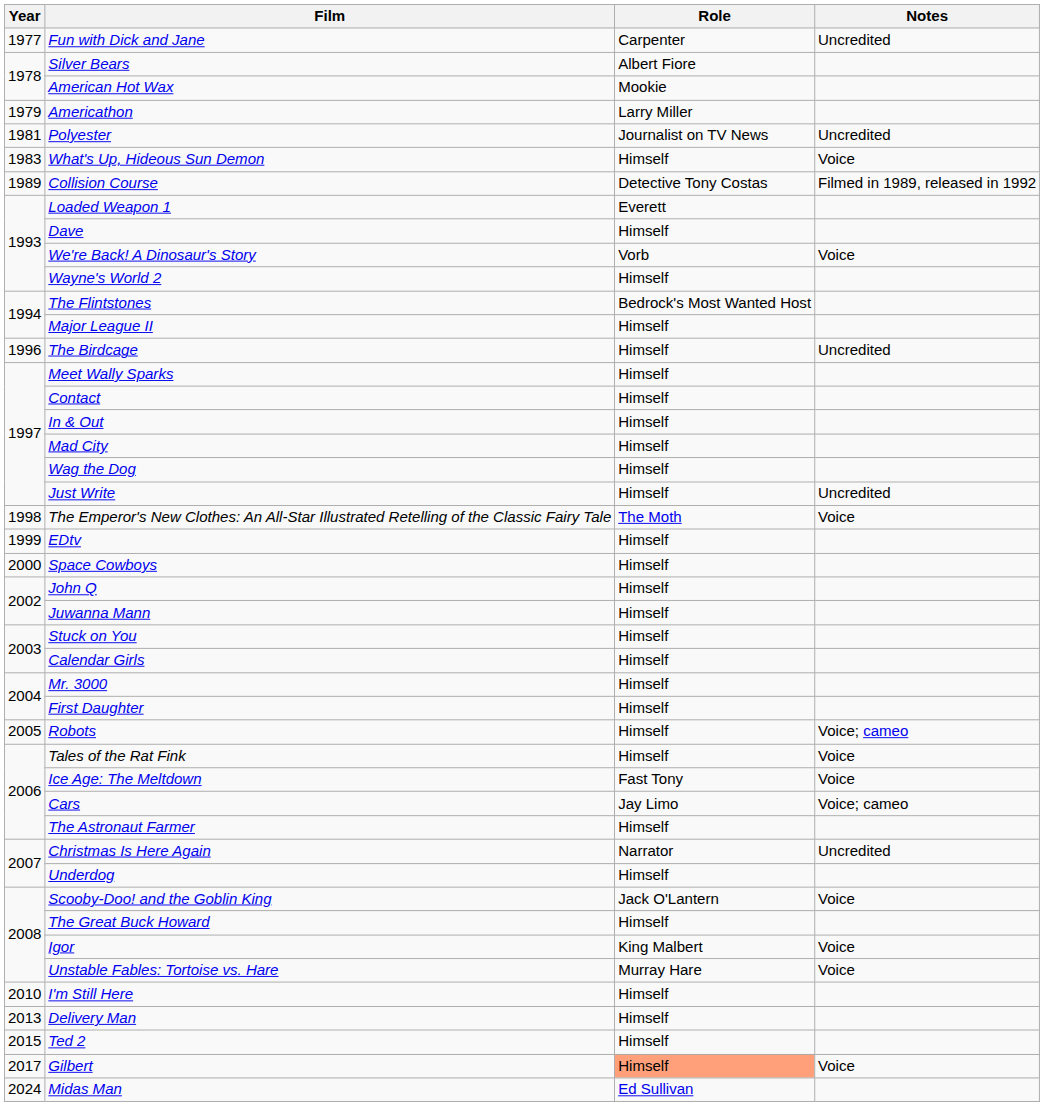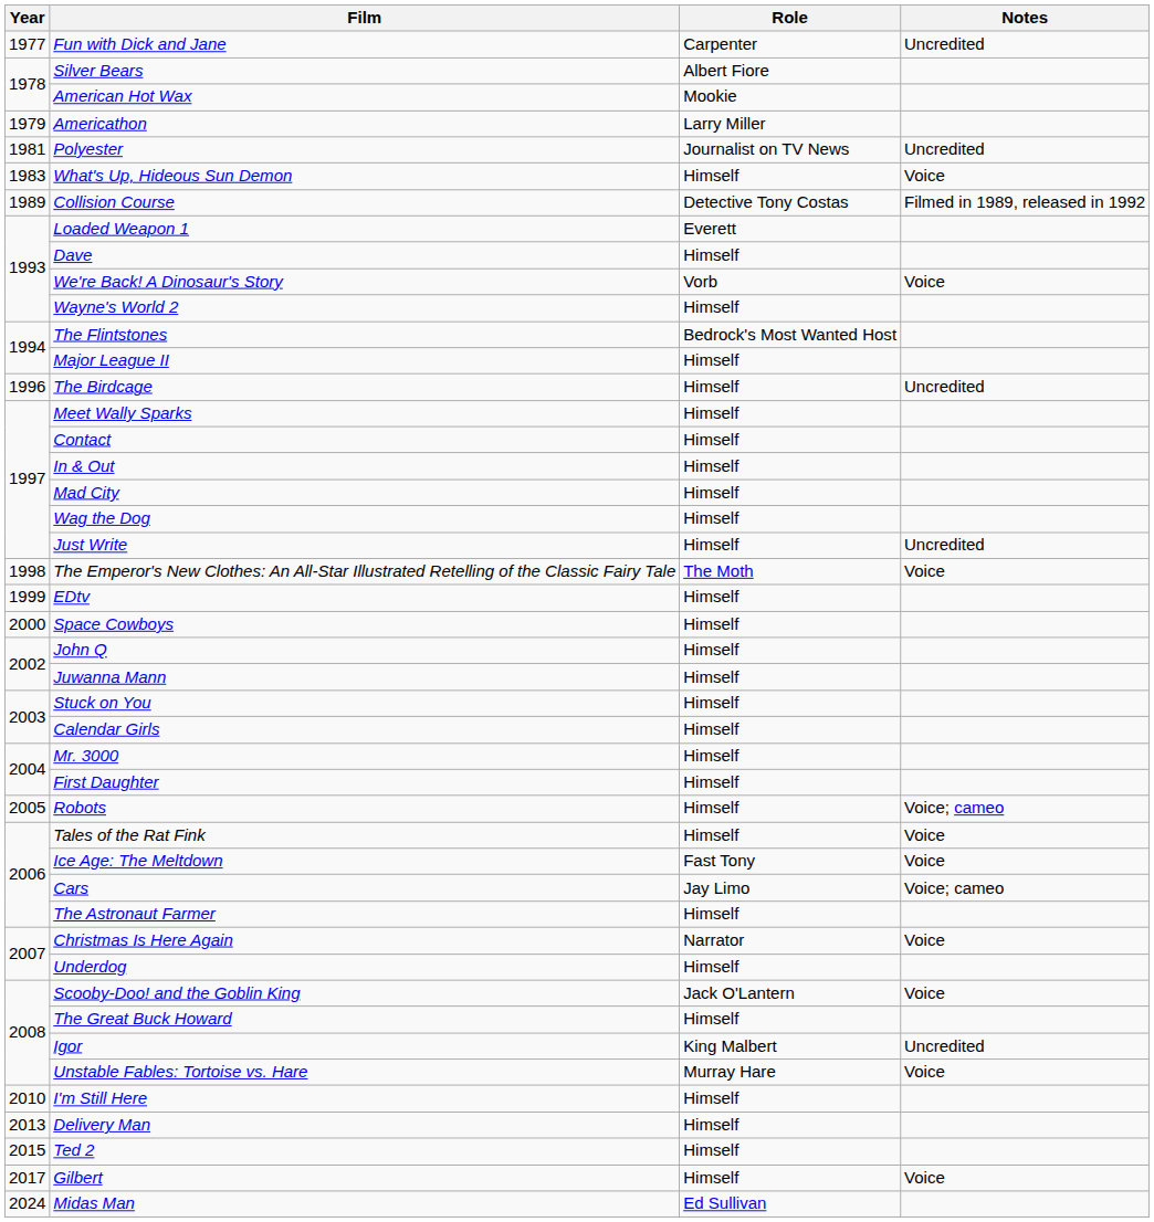 <table class="wikitable sortable">
 <tr>
 <th>Year</th>
 <th>Film</th>
 <th>Role</th>
 <th>Notes</th>
 </tr>
 <tr>
 <td>1977</td>
 <td><em><a href='#'>Fun with Dick and Jane</a></em></td>
 <td>Carpenter</td>
 <td>Uncredited</td>
 </tr>
 <tr>
 <td rowspan="2">1978</td>
 <td><em><a href='#'>Silver Bears</a></em></td>
 <td>Albert Fiore</td>
 <td></td>
 </tr>
 <tr>
 <td><em><a href='#'>American Hot Wax</a></em></td>
 <td>Mookie</td>
 <td></td>
 </tr>
 <tr>
 <td>1979</td>
 <td><em><a href='#'>Americathon</a></em></td>
 <td>Larry Miller</td>
 <td></td>
 </tr>
 <tr>
 <td>1981</td>
 <td><em><a href='#'>Polyester</a></em></td>
 <td>Journalist on TV News</td>
 <td>Uncredited</td>
 </tr>
 <tr>
 <td>1983</td>
 <td><em><a href='#'>What's Up, Hideous Sun Demon</a></em></td>
 <td>Himself</td>
 <td>Voice</td>
 </tr>
 <tr>
 <td>1989</td>
 <td><em><a href='#'>Collision Course</a></em></td>
 <td>Detective Tony Costas</td>
 <td>Filmed in 1989, released in 1992</td>
 </tr>
 <tr>
 <td rowspan="4">1993</td>
 <td><em><a href='#'>Loaded Weapon 1</a></em></td>
 <td>Everett</td>
 <td></td>
 </tr>
 <tr>
 <td><em><a href='#'>Dave</a></em></td>
 <td>Himself</td>
 <td></td>
 </tr>
 <tr>
 <td><em><a href='#'>We're Back! A Dinosaur's Story</a></em></td>
 <td>Vorb</td>
 <td>Voice</td>
 </tr>
 <tr>
 <td><em><a href='#'>Wayne's World 2</a></em></td>
 <td>Himself</td>
 <td></td>
 </tr>
 <tr>
 <td rowspan="2">1994</td>
 <td><em><a href='#'>The Flintstones</a></em></td>
 <td>Bedrock's Most Wanted Host</td>
 <td></td>
 </tr>
 <tr>
 <td><em><a href='#'>Major League II</a></em></td>
 <td>Himself</td>
 <td></td>
 </tr>
 <tr>
 <td>1996</td>
 <td><em><a href='#'>The Birdcage</a></em></td>
 <td>Himself</td>
 <td>Uncredited</td>
 </tr>
 <tr>
 <td rowspan="6">1997</td>
 <td><em><a href='#'>Meet Wally Sparks</a></em></td>
 <td>Himself</td>
 <td></td>
 </tr>
 <tr>
 <td><em><a href='#'>Contact</a></em></td>
 <td>Himself</td>
 <td></td>
 </tr>
 <tr>
 <td><em><a href='#'>In & Out</a></em></td>
 <td>Himself</td>
 <td></td>
 </tr>
 <tr>
 <td><em><a href='#'>Mad City</a></em></td>
 <td>Himself</td>
 <td></td>
 </tr>
 <tr>
 <td><em><a href='#'>Wag the Dog</a></em></td>
 <td>Himself</td>
 <td></td>
 </tr>
 <tr>
 <td><em><a href='#'>Just Write</a></em></td>
 <td>Himself</td>
 <td>Uncredited</td>
 </tr>
 <tr>
 <td>1998</td>
 <td><em>The Emperor's New Clothes: An All-Star Illustrated Retelling of the Classic Fairy Tale</em></td>
 <td><a href='#'>The Moth</a></td>
 <td>Voice</td>
 </tr>
 <tr>
 <td>1999</td>
 <td><em><a href='#'>EDtv</a></em></td>
 <td>Himself</td>
 <td></td>
 </tr>
 <tr>
 <td>2000</td>
 <td><em><a href='#'>Space Cowboys</a></em></td>
 <td>Himself</td>
 <td></td>
 </tr>
 <tr>
 <td rowspan="2">2002</td>
 <td><em><a href='#'>John Q</a></em></td>
 <td>Himself</td>
 <td></td>
 </tr>
 <tr>
 <td><em><a href='#'>Juwanna Mann</a></em></td>
 <td>Himself</td>
 <td></td>
 </tr>
 <tr>
 <td rowspan="2">2003</td>
 <td><em><a href='#'>Stuck on You</a></em></td>
 <td>Himself</td>
 <td></td>
 </tr>
 <tr>
 <td><em><a href='#'>Calendar Girls</a></em></td>
 <td>Himself</td>
 <td></td>
 </tr>
 <tr>
 <td rowspan="2">2004</td>
 <td><em><a href='#'>Mr. 3000</a></em></td>
 <td>Himself</td>
 <td></td>
 </tr>
 <tr>
 <td><em><a href='#'>First Daughter</a></em></td>
 <td>Himself</td>
 <td></td>
 </tr>
 <tr>
 <td>2005</td>
 <td><em><a href='#'>Robots</a></em></td>
 <td>Himself</td>
 <td>Voice; <a href='#'>cameo</a></td>
 </tr>
 <tr>
 <td rowspan="4">2006</td>
 <td><em>Tales of the Rat Fink</em></td>
 <td>Himself</td>
 <td>Voice</td>
 </tr>
 <tr>
 <td><em><a href='#'>Ice Age: The Meltdown</a></em></td>
 <td>Fast Tony</td>
 <td>Voice</td>
 </tr>
 <tr>
 <td><em><a href='#'>Cars</a></em></td>
 <td>Jay Limo</td>
 <td>Voice; cameo</td>
 </tr>
 <tr>
 <td><em><a href='#'>The Astronaut Farmer</a></em></td>
 <td>Himself</td>
 <td></td>
 </tr>
 <tr>
 <td rowspan="2">2007</td>
 <td><em><a href='#'>Christmas Is Here Again</a></em></td>
 <td>Narrator</td>
-<td>Uncredited</td>
+<td>Voice</td>
 </tr>
 <tr>
 <td><em><a href='#'>Underdog</a></em></td>
 <td>Himself</td>
 <td></td>
 </tr>
 <tr>
 <td rowspan="4">2008</td>
 <td><em><a href='#'>Scooby-Doo! and the Goblin King</a></em></td>
 <td>Jack O'Lantern</td>
 <td>Voice</td>
 </tr>
 <tr>
 <td><em><a href='#'>The Great Buck Howard</a></em></td>
 <td>Himself</td>
 <td></td>
 </tr>
 <tr>
 <td><em><a href='#'>Igor</a></em></td>
 <td>King Malbert</td>
-<td>Voice</td>
+<td>Uncredited</td>
 </tr>
 <tr>
 <td><em><a href='#'>Unstable Fables: Tortoise vs. Hare</a></em></td>
 <td>Murray Hare</td>
 <td>Voice</td>
 </tr>
 <tr>
 <td>2010</td>
 <td><em><a href='#'>I'm Still Here</a></em></td>
 <td>Himself</td>
 <td></td>
 </tr>
 <tr>
 <td>2013</td>
 <td><em><a href='#'>Delivery Man</a></em></td>
 <td>Himself</td>
 <td></td>
 </tr>
 <tr>
 <td>2015</td>
 <td><em><a href='#'>Ted 2</a></em></td>
 <td>Himself</td>
 <td></td>
 </tr>
 <tr>
 <td>2017</td>
 <td><em><a href='#'>Gilbert</a></em></td>
-<td style="background: lightsalmon;">Himself</td>
+<td>Himself</td>
 <td>Voice</td>
 </tr>
 <tr>
 <td>2024</td>
 <td><em><a href='#'>Midas Man</a></em></td>
 <td><a href='#'>Ed Sullivan</a></td>
 <td></td>
 </tr>
 </table>
